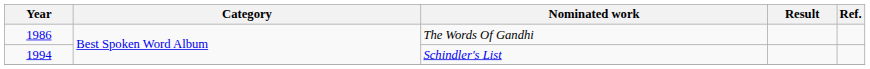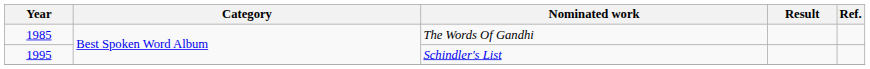 <table class=wikitable>
 <tr>
 <th scope="col" style="width:5em;">Year</th>
 <th scope="col" style="width:27em;">Category</th>
 <th scope="col" style="width:27em;">Nominated work</th>
 <th scope="col" style="width:5em;">Result</th>
 <th>Ref.</th>
 </tr>
 <tr>
-<td style="text-align:center;"><a href='#'>1986</a></td>
+<td style="text-align:center;"><a href='#'>1985</a></td>
 <td rowspan="2"><a href='#'>Best Spoken Word Album</a></td>
 <td><em>The Words Of Gandhi</em></td>
 <td></td>
 <td rowspan="1" style="text-align:center;"></td>
 </tr>
 <tr>
-<td style="text-align:center;"><a href='#'>1994</a></td>
+<td style="text-align:center;"><a href='#'>1995</a></td>
 <td><em><a href='#'>Schindler's List</a></em></td>
 <td></td>
 <td rowspan="1" style="text-align:center;"></td>
 </tr>
 <tr>
 </tr>
 </table>
